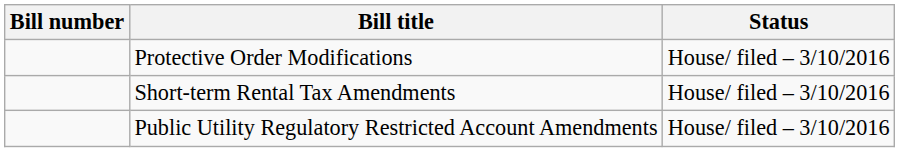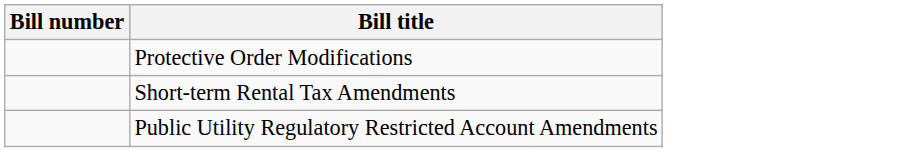 <table class="wikitable">
 <tr>
 <th>Bill number</th>
 <th>Bill title</th>
-<th>Status</th>
 </tr>
 <tr>
 <td></td>
 <td>Protective Order Modifications</td>
-<td>House/ filed – 3/10/2016</td>
 </tr>
 <tr>
 <td></td>
 <td>Short-term Rental Tax Amendments</td>
-<td>House/ filed – 3/10/2016</td>
 </tr>
 <tr>
 <td></td>
 <td>Public Utility Regulatory Restricted Account Amendments</td>
-<td>House/ filed – 3/10/2016</td>
 </tr>
 </table>
